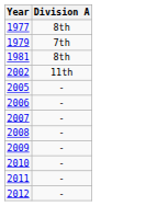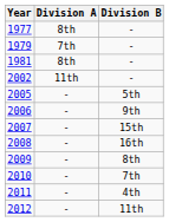 <table class="wikitable" style="text-align:center">
 <tr>
 <th>Year</th>
 <th>Division A</th>
+<th>Division B</th>
 </tr>
 <tr>
 <td> <a href='#'>1977</a></td>
 <td>8th</td>
+<td>-</td>
 </tr>
 <tr>
 <td> <a href='#'>1979</a></td>
 <td>7th</td>
+<td>-</td>
 </tr>
 <tr>
 <td> <a href='#'>1981</a></td>
 <td>8th</td>
+<td>-</td>
 </tr>
 <tr>
 <td> <a href='#'>2002</a></td>
 <td>11th</td>
+<td>-</td>
 </tr>
 <tr>
 <td> <a href='#'>2005</a></td>
 <td>-</td>
+<td>5th</td>
 </tr>
 <tr>
 <td> <a href='#'>2006</a></td>
 <td>-</td>
+<td>9th</td>
 </tr>
 <tr>
 <td> <a href='#'>2007</a></td>
 <td>-</td>
+<td>15th</td>
 </tr>
 <tr>
 <td> <a href='#'>2008</a></td>
 <td>-</td>
+<td>16th</td>
 </tr>
 <tr>
 <td> <a href='#'>2009</a></td>
 <td>-</td>
+<td>8th</td>
 </tr>
 <tr>
 <td> <a href='#'>2010</a></td>
 <td>-</td>
+<td>7th</td>
 </tr>
 <tr>
 <td> <a href='#'>2011</a></td>
 <td>-</td>
+<td>4th</td>
 </tr>
 <tr>
 <td> <a href='#'>2012</a></td>
 <td>-</td>
+<td>11th</td>
 </tr>
 </table>
